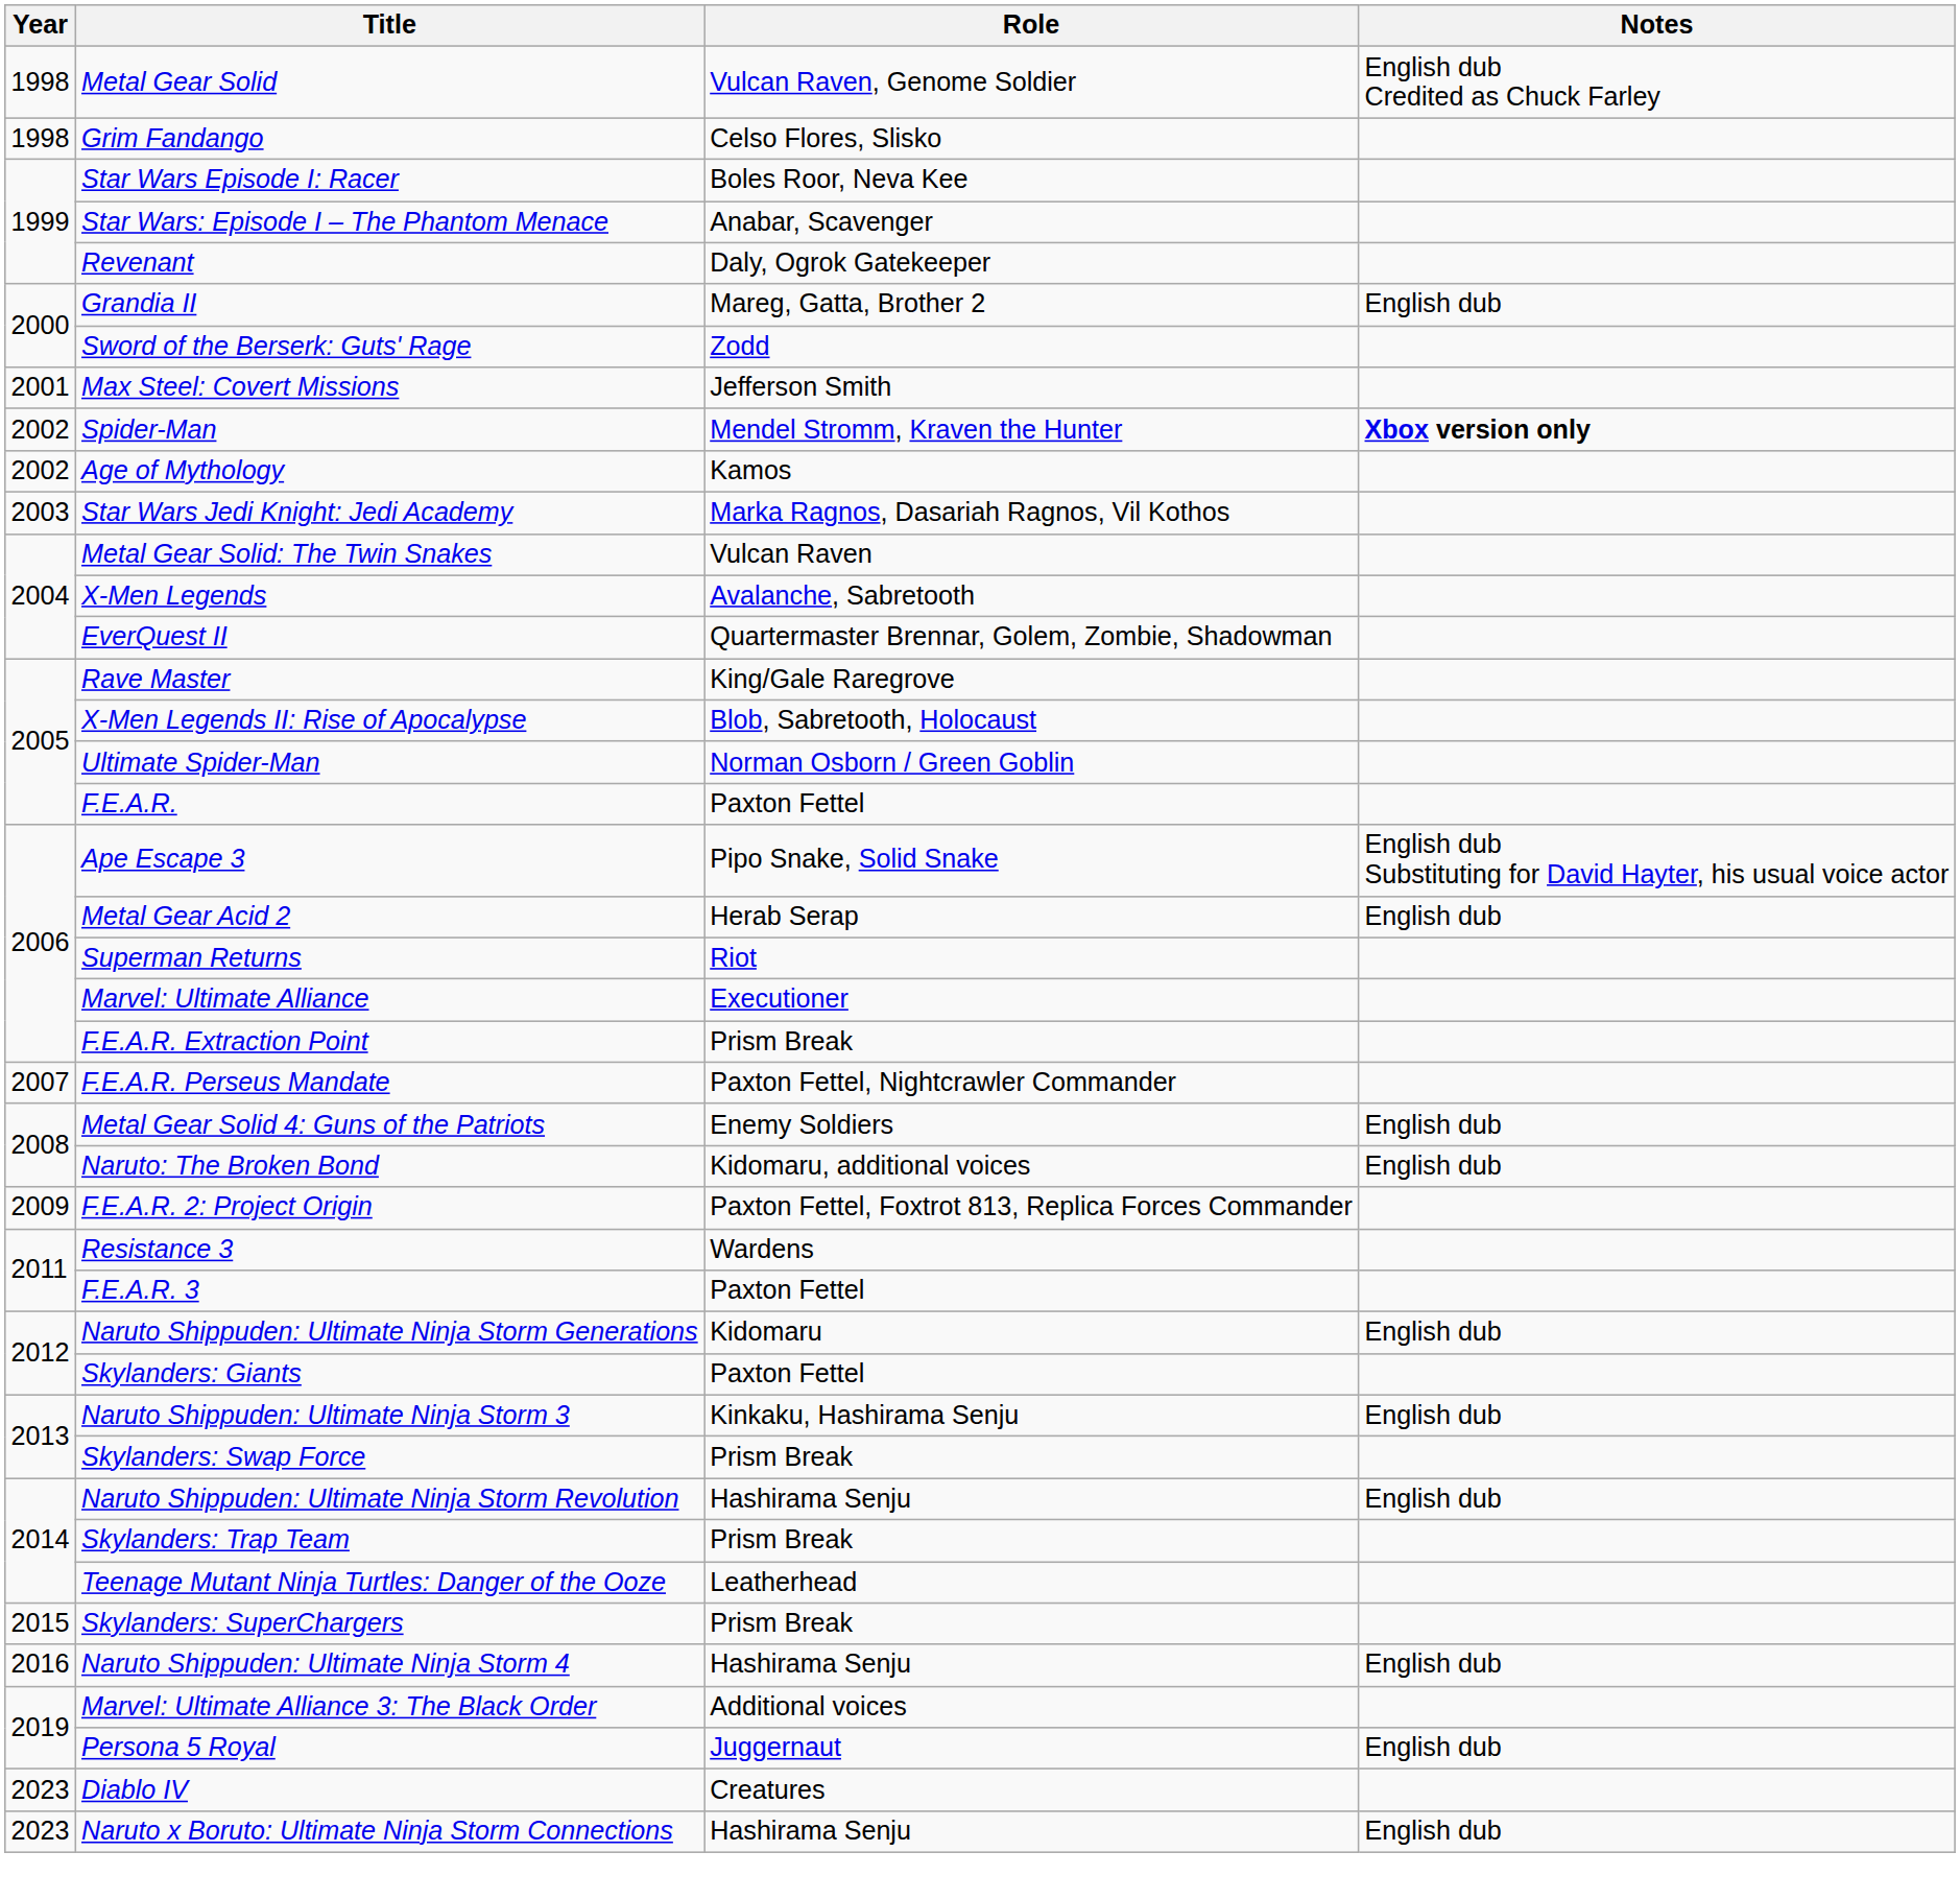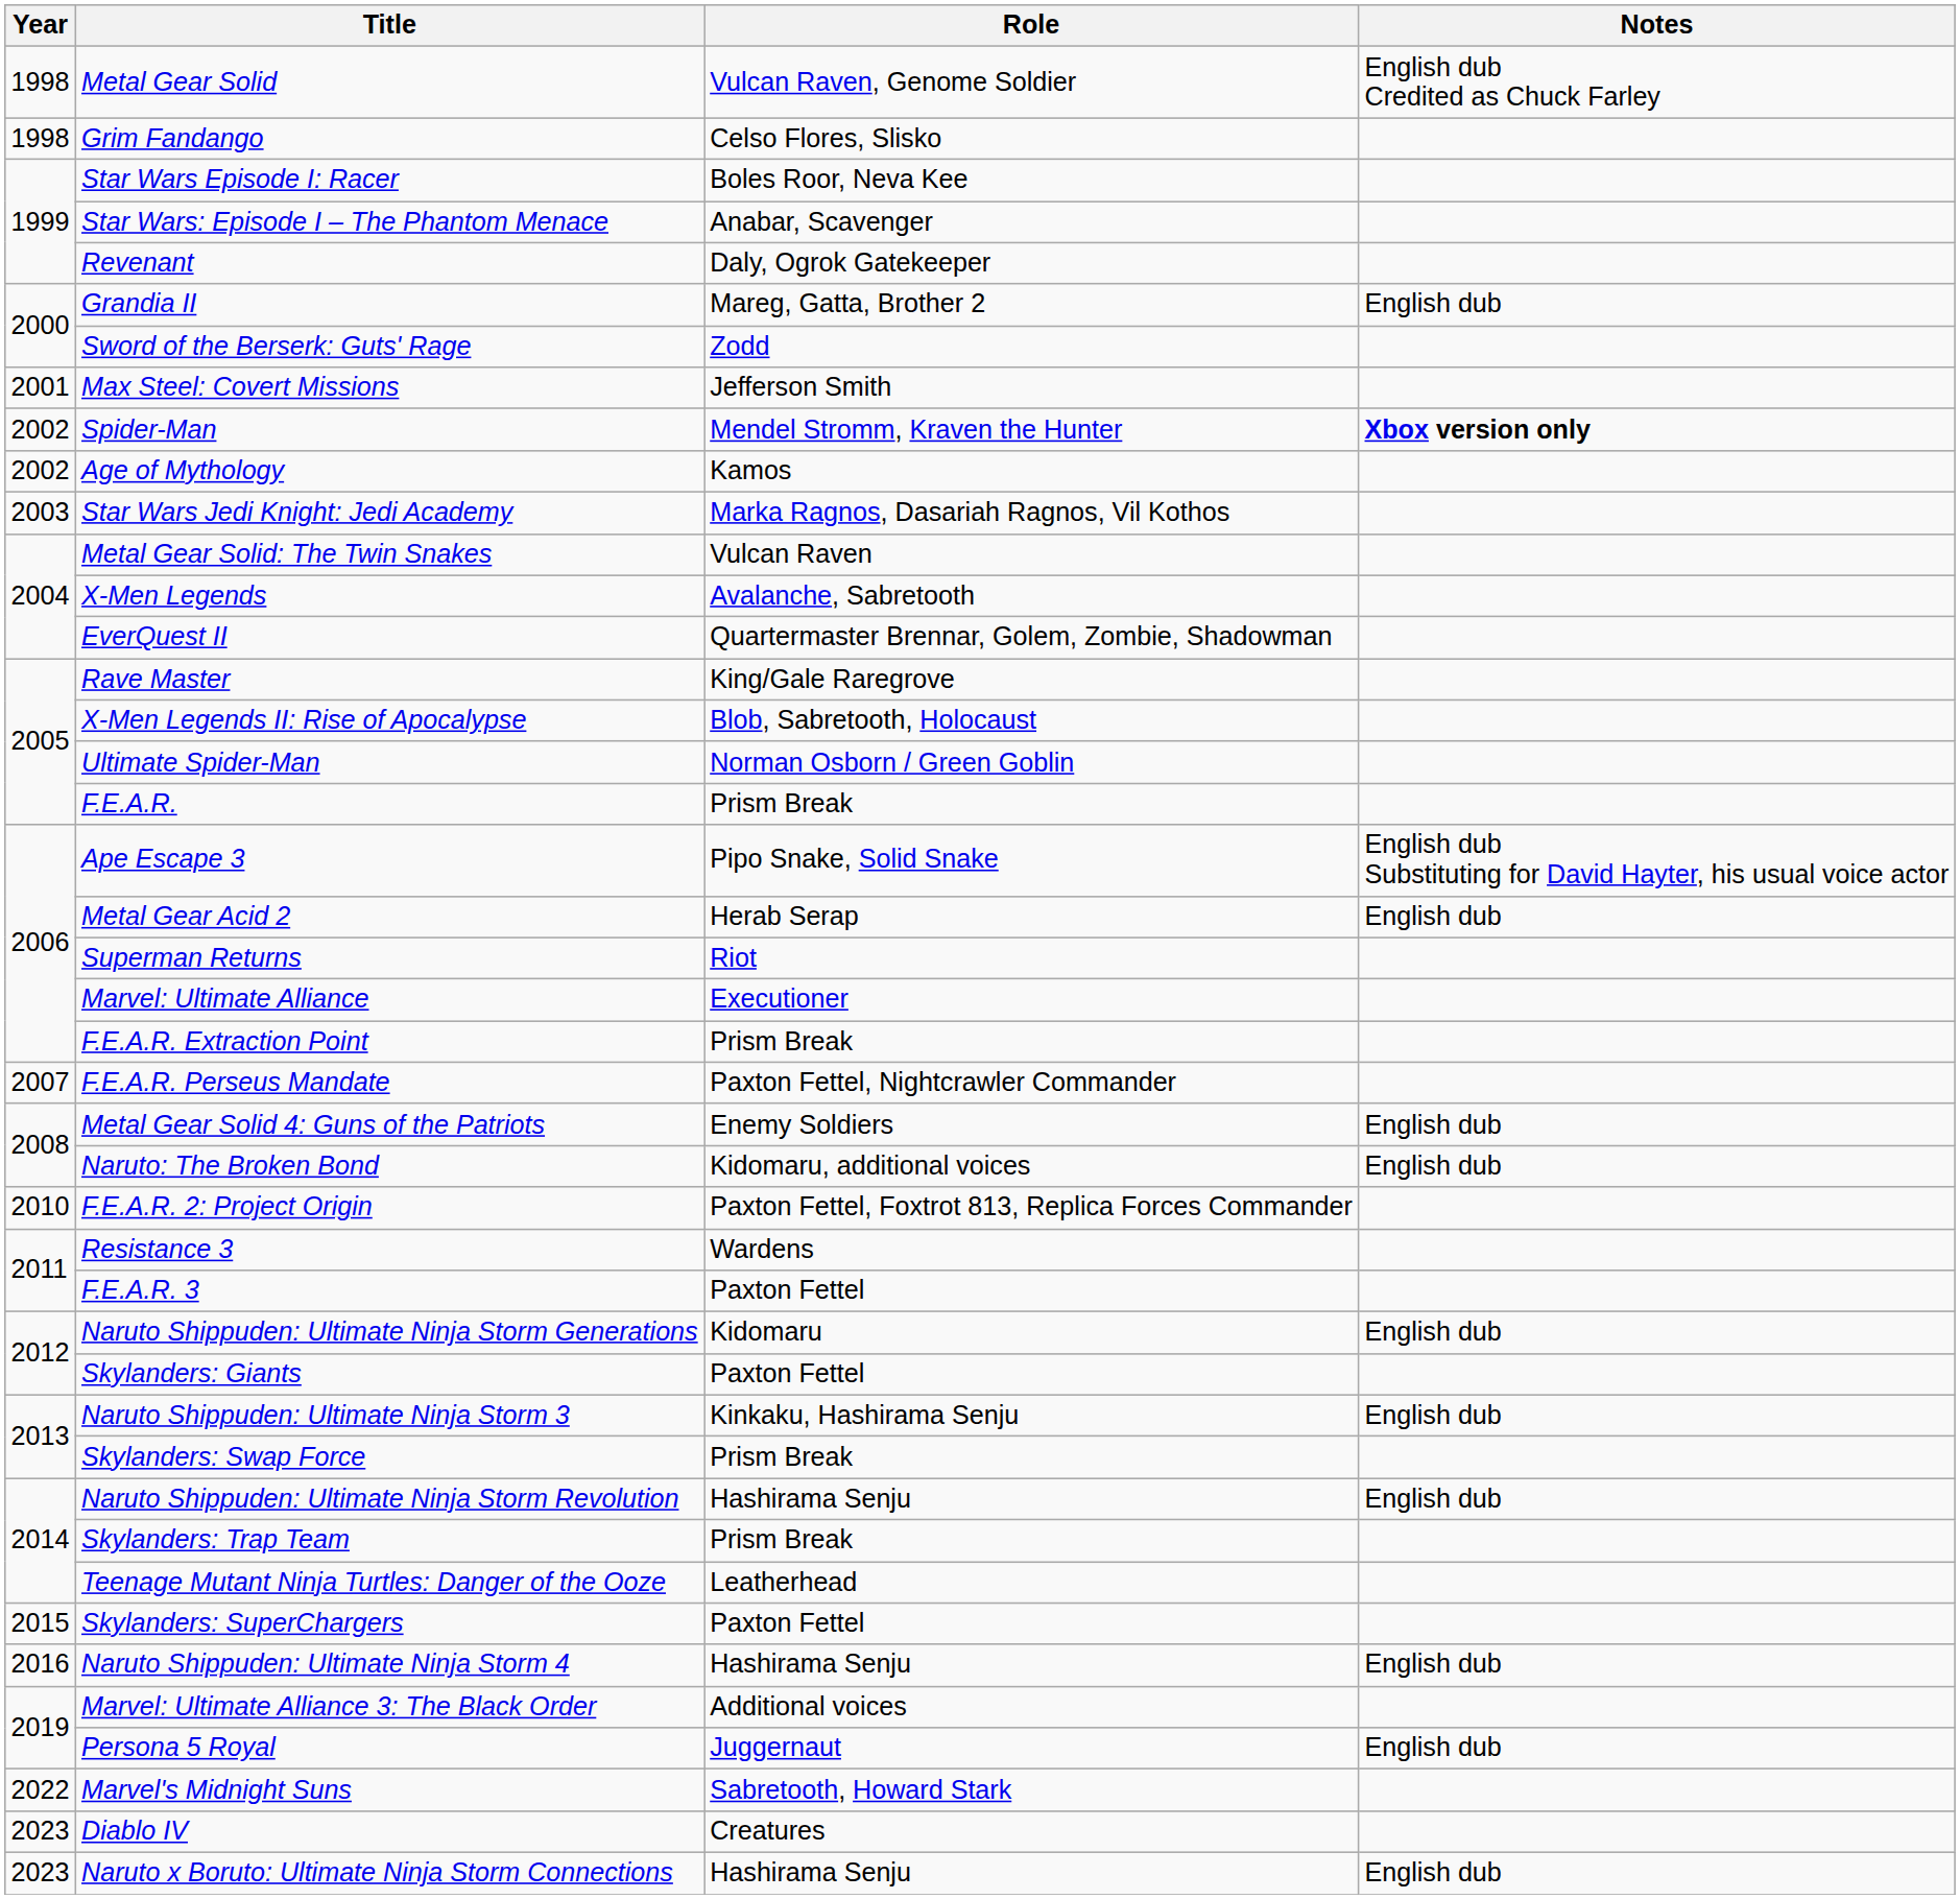 <table class="wikitable sortable plainrowheaders" style="white-space:nowrap">
 <tr>
 <th>Year</th>
 <th>Title</th>
 <th>Role</th>
 <th>Notes</th>
 </tr>
 <tr>
 <td>1998</td>
 <td><em><a href='#'>Metal Gear Solid</a></em></td>
 <td><a href='#'>Vulcan Raven</a>, Genome Soldier</td>
 <td>English dub<br>Credited as Chuck Farley</td>
 </tr>
 <tr>
 <td>1998</td>
 <td><em><a href='#'>Grim Fandango</a></em></td>
 <td>Celso Flores, Slisko</td>
 <td></td>
 </tr>
 <tr>
 <td rowspan=3>1999</td>
 <td><em><a href='#'>Star Wars Episode I: Racer</a></em></td>
 <td>Boles Roor, Neva Kee</td>
 <td></td>
 </tr>
 <tr>
 <td><em><a href='#'>Star Wars: Episode I – The Phantom Menace</a></em></td>
 <td>Anabar, Scavenger</td>
 <td></td>
 </tr>
 <tr>
 <td><em><a href='#'>Revenant</a></em></td>
 <td>Daly, Ogrok Gatekeeper</td>
 <td></td>
 </tr>
 <tr>
 <td rowspan=2>2000</td>
 <td><em><a href='#'>Grandia II</a></em></td>
 <td>Mareg, Gatta, Brother 2</td>
 <td>English dub</td>
 </tr>
 <tr>
 <td><em><a href='#'>Sword of the Berserk: Guts' Rage</a></em></td>
 <td><a href='#'>Zodd</a></td>
 <td></td>
 </tr>
 <tr>
 <td>2001</td>
 <td><em><a href='#'>Max Steel: Covert Missions</a></em></td>
 <td>Jefferson Smith</td>
 <td></td>
 </tr>
 <tr>
 <td>2002</td>
 <td><em><a href='#'>Spider-Man</a></em></td>
 <td><a href='#'>Mendel Stromm</a>, <a href='#'>Kraven the Hunter</a></td>
 <td><strong><a href='#'>Xbox</a> version only</strong></td>
 </tr>
 <tr>
 <td>2002</td>
 <td><em><a href='#'>Age of Mythology</a></em></td>
 <td>Kamos</td>
 <td></td>
 </tr>
 <tr>
 <td>2003</td>
 <td><em><a href='#'>Star Wars Jedi Knight: Jedi Academy</a></em></td>
 <td><a href='#'>Marka Ragnos</a>, Dasariah Ragnos, Vil Kothos</td>
 <td></td>
 </tr>
 <tr>
 <td rowspan="3">2004</td>
 <td><em><a href='#'>Metal Gear Solid: The Twin Snakes</a></em></td>
 <td>Vulcan Raven</td>
 <td></td>
 </tr>
 <tr>
 <td><em><a href='#'>X-Men Legends</a></em></td>
 <td><a href='#'>Avalanche</a>, Sabretooth</td>
 <td></td>
 </tr>
 <tr>
 <td><em><a href='#'>EverQuest II</a></em></td>
 <td>Quartermaster Brennar, Golem, Zombie, Shadowman</td>
 <td></td>
 </tr>
 <tr>
 <td rowspan="4">2005</td>
 <td><em><a href='#'>Rave Master</a></em></td>
 <td>King/Gale Raregrove</td>
 <td></td>
 </tr>
 <tr>
 <td><em><a href='#'>X-Men Legends II: Rise of Apocalypse</a></em></td>
 <td><a href='#'>Blob</a>, Sabretooth, <a href='#'>Holocaust</a></td>
 <td></td>
 </tr>
 <tr>
 <td><em><a href='#'>Ultimate Spider-Man</a></em></td>
 <td><a href='#'>Norman Osborn / Green Goblin</a></td>
 <td></td>
 </tr>
 <tr>
 <td><em><a href='#'>F.E.A.R.</a></em></td>
-<td>Paxton Fettel</td>
+<td>Prism Break</td>
 <td></td>
 </tr>
 <tr>
 <td rowspan="5">2006</td>
 <td><em><a href='#'>Ape Escape 3</a></em></td>
 <td>Pipo Snake, <a href='#'>Solid Snake</a></td>
 <td>English dub<br>Substituting for <a href='#'>David Hayter</a>, his usual voice actor</td>
 </tr>
 <tr>
 <td><em><a href='#'>Metal Gear Acid 2</a></em></td>
 <td>Herab Serap</td>
 <td>English dub</td>
 </tr>
 <tr>
 <td><em><a href='#'>Superman Returns</a></em></td>
 <td><a href='#'>Riot</a></td>
 <td></td>
 </tr>
 <tr>
 <td><em><a href='#'>Marvel: Ultimate Alliance</a></em></td>
 <td><a href='#'>Executioner</a></td>
 <td></td>
 </tr>
 <tr>
 <td><em><a href='#'>F.E.A.R. Extraction Point</a></em></td>
 <td>Prism Break</td>
 <td></td>
 </tr>
 <tr>
 <td>2007</td>
 <td><em><a href='#'>F.E.A.R. Perseus Mandate</a></em></td>
 <td>Paxton Fettel, Nightcrawler Commander</td>
 <td></td>
 </tr>
 <tr>
 <td rowspan=2>2008</td>
 <td><em><a href='#'>Metal Gear Solid 4: Guns of the Patriots</a></em></td>
 <td>Enemy Soldiers</td>
 <td>English dub</td>
 </tr>
 <tr>
 <td><em><a href='#'>Naruto: The Broken Bond</a></em></td>
 <td>Kidomaru, additional voices</td>
 <td>English dub</td>
 </tr>
 <tr>
-<td>2009</td>
+<td>2010</td>
 <td><em><a href='#'>F.E.A.R. 2: Project Origin</a></em></td>
 <td>Paxton Fettel, Foxtrot 813, Replica Forces Commander</td>
 <td></td>
 </tr>
 <tr>
 <td rowspan="2">2011</td>
 <td><em><a href='#'>Resistance 3</a></em></td>
 <td>Wardens</td>
 <td></td>
 </tr>
 <tr>
 <td><em><a href='#'>F.E.A.R. 3</a></em></td>
 <td>Paxton Fettel</td>
 <td></td>
 </tr>
 <tr>
 <td rowspan="2">2012</td>
 <td><em><a href='#'>Naruto Shippuden: Ultimate Ninja Storm Generations</a></em></td>
 <td>Kidomaru</td>
 <td>English dub</td>
 </tr>
 <tr>
 <td><em><a href='#'>Skylanders: Giants</a></em></td>
 <td>Paxton Fettel</td>
 <td></td>
 </tr>
 <tr>
 <td rowspan="2">2013</td>
 <td><em><a href='#'>Naruto Shippuden: Ultimate Ninja Storm 3</a></em></td>
 <td>Kinkaku, Hashirama Senju</td>
 <td>English dub</td>
 </tr>
 <tr>
 <td><em><a href='#'>Skylanders: Swap Force</a></em></td>
 <td>Prism Break</td>
 <td></td>
 </tr>
 <tr>
 <td rowspan="3">2014</td>
 <td><em><a href='#'>Naruto Shippuden: Ultimate Ninja Storm Revolution</a> </em></td>
 <td>Hashirama Senju</td>
 <td>English dub</td>
 </tr>
 <tr>
 <td><em><a href='#'>Skylanders: Trap Team</a></em></td>
 <td>Prism Break</td>
 <td></td>
 </tr>
 <tr>
 <td><em><a href='#'>Teenage Mutant Ninja Turtles: Danger of the Ooze</a></em></td>
 <td>Leatherhead</td>
 <td></td>
 </tr>
 <tr>
 <td>2015</td>
 <td><em><a href='#'>Skylanders: SuperChargers</a></em></td>
-<td>Prism Break</td>
+<td>Paxton Fettel</td>
 <td></td>
 </tr>
 <tr>
 <td>2016</td>
 <td><em><a href='#'>Naruto Shippuden: Ultimate Ninja Storm 4</a> </em></td>
 <td>Hashirama Senju</td>
 <td>English dub</td>
 </tr>
 <tr>
 <td rowspan=2>2019</td>
 <td><em><a href='#'>Marvel: Ultimate Alliance 3: The Black Order</a></em></td>
 <td>Additional voices</td>
 <td></td>
 </tr>
 <tr>
 <td><em><a href='#'>Persona 5 Royal</a></em></td>
 <td><a href='#'>Juggernaut</a></td>
 <td>English dub</td>
 </tr>
 <tr>
+<td>2022</td>
+<td><em><a href='#'>Marvel's Midnight Suns</a></em></td>
+<td><a href='#'>Sabretooth</a>, <a href='#'>Howard Stark</a></td>
+<td></td>
+</tr>
+<tr>
 <td>2023</td>
 <td><em><a href='#'>Diablo IV</a></em></td>
 <td>Creatures</td>
 </tr>
 <tr>
 <td>2023</td>
 <td><em><a href='#'>Naruto x Boruto: Ultimate Ninja Storm Connections</a></em></td>
 <td>Hashirama Senju</td>
 <td>English dub</td>
 </tr>
 </table>
